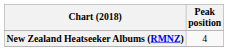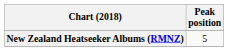 <table class="wikitable sortable plainrowheaders" style="text-align:center">
 <tr>
 <th scope="col">Chart (2018)</th>
 <th scope="col">Peak<br> position</th>
 </tr>
 <tr>
 </tr>
 <tr>
 </tr>
 <tr>
 <th scope="row">New Zealand Heatseeker Albums (<a href='#'>RMNZ</a>)</th>
-<td>4</td>
+<td>5</td>
 </tr>
 <tr>
 </tr>
 <tr>
 </tr>
 </table>
